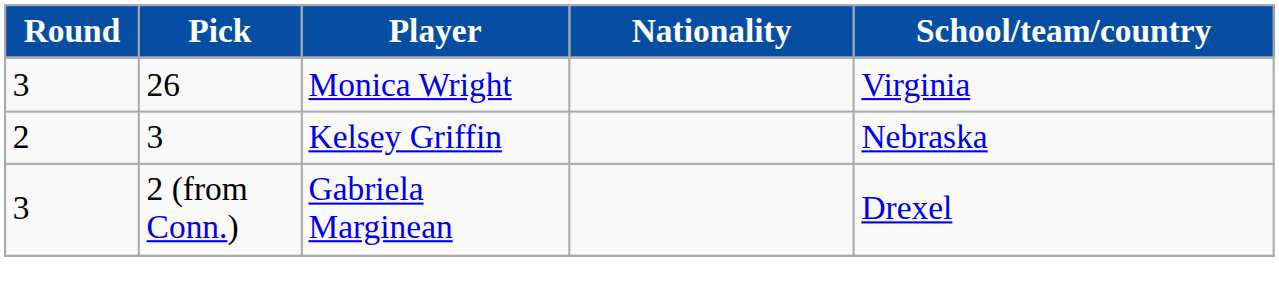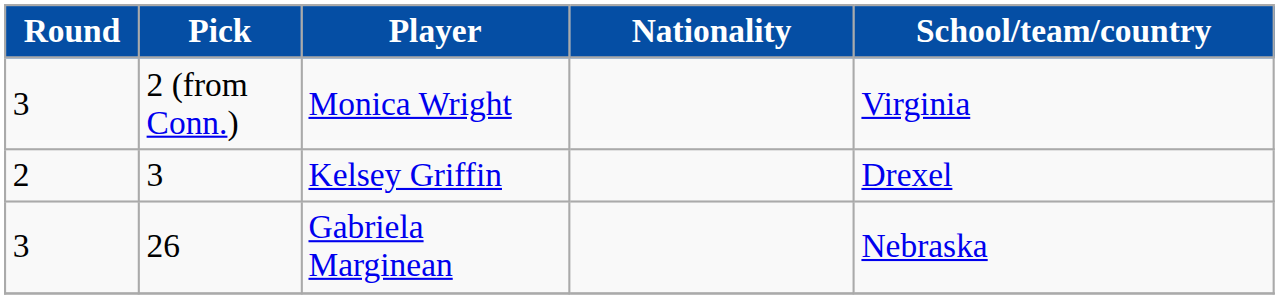 <table class="wikitable">
 <tr>
 <th style="background:#054EA4; color:white;" width="2%">Round</th>
 <th style="background:#054EA4; color:white;" width="5%">Pick</th>
 <th style="background:#054EA4; color:white;" width="10%">Player</th>
 <th style="background:#054EA4; color:white;" width="10%">Nationality</th>
 <th style="background:#054EA4; color:white;" width="10%">School/team/country</th>
 </tr>
 <tr>
 <td>3</td>
-<td>26</td>
+<td>2 (from <a href='#'>Conn.</a>)</td>
 <td><a href='#'>Monica Wright</a></td>
 <td></td>
 <td><a href='#'>Virginia</a></td>
 </tr>
 <tr>
 <td>2</td>
 <td>3</td>
 <td><a href='#'>Kelsey Griffin</a></td>
 <td></td>
-<td><a href='#'>Nebraska</a></td>
+<td><a href='#'>Drexel</a></td>
 </tr>
 <tr>
 <td>3</td>
-<td>2 (from <a href='#'>Conn.</a>)</td>
+<td>26</td>
 <td><a href='#'>Gabriela Marginean</a></td>
 <td></td>
-<td><a href='#'>Drexel</a></td>
+<td><a href='#'>Nebraska</a></td>
 </tr>
 <tr>
 </tr>
 </table>
